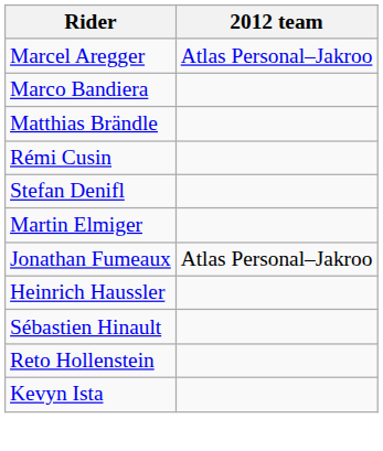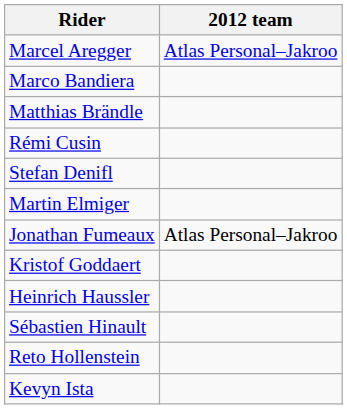 <table class="wikitable">
 <tr>
 <th>Rider</th>
 <th>2012 team</th>
 </tr>
 <tr>
 <td><a href='#'>Marcel Aregger</a></td>
 <td><a href='#'>Atlas Personal–Jakroo</a></td>
 </tr>
 <tr>
 <td><a href='#'>Marco Bandiera</a></td>
 <td></td>
 </tr>
 <tr>
 <td><a href='#'>Matthias Brändle</a></td>
 <td></td>
 </tr>
 <tr>
 <td><a href='#'>Rémi Cusin</a></td>
 <td></td>
 </tr>
 <tr>
 <td><a href='#'>Stefan Denifl</a></td>
 <td></td>
 </tr>
 <tr>
 <td><a href='#'>Martin Elmiger</a></td>
 <td></td>
 </tr>
 <tr>
 <td><a href='#'>Jonathan Fumeaux</a></td>
 <td>Atlas Personal–Jakroo</td>
 </tr>
 <tr>
+<td><a href='#'>Kristof Goddaert</a></td>
+<td></td>
+</tr>
+<tr>
 <td><a href='#'>Heinrich Haussler</a></td>
 <td></td>
 </tr>
 <tr>
 <td><a href='#'>Sébastien Hinault</a></td>
 <td></td>
 </tr>
 <tr>
 <td><a href='#'>Reto Hollenstein</a></td>
 <td></td>
 </tr>
 <tr>
 <td><a href='#'>Kevyn Ista</a></td>
 <td></td>
 </tr>
 </table>
